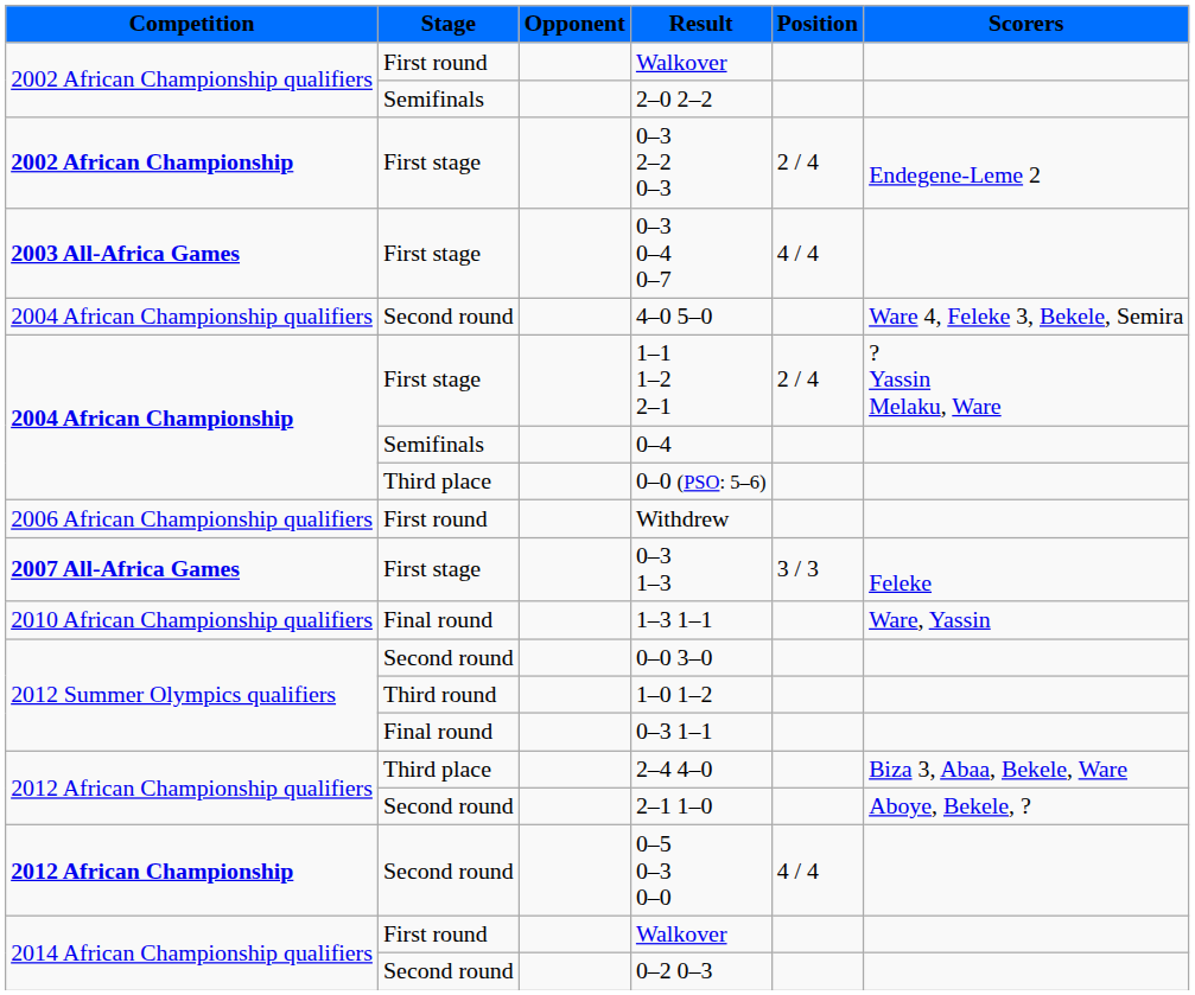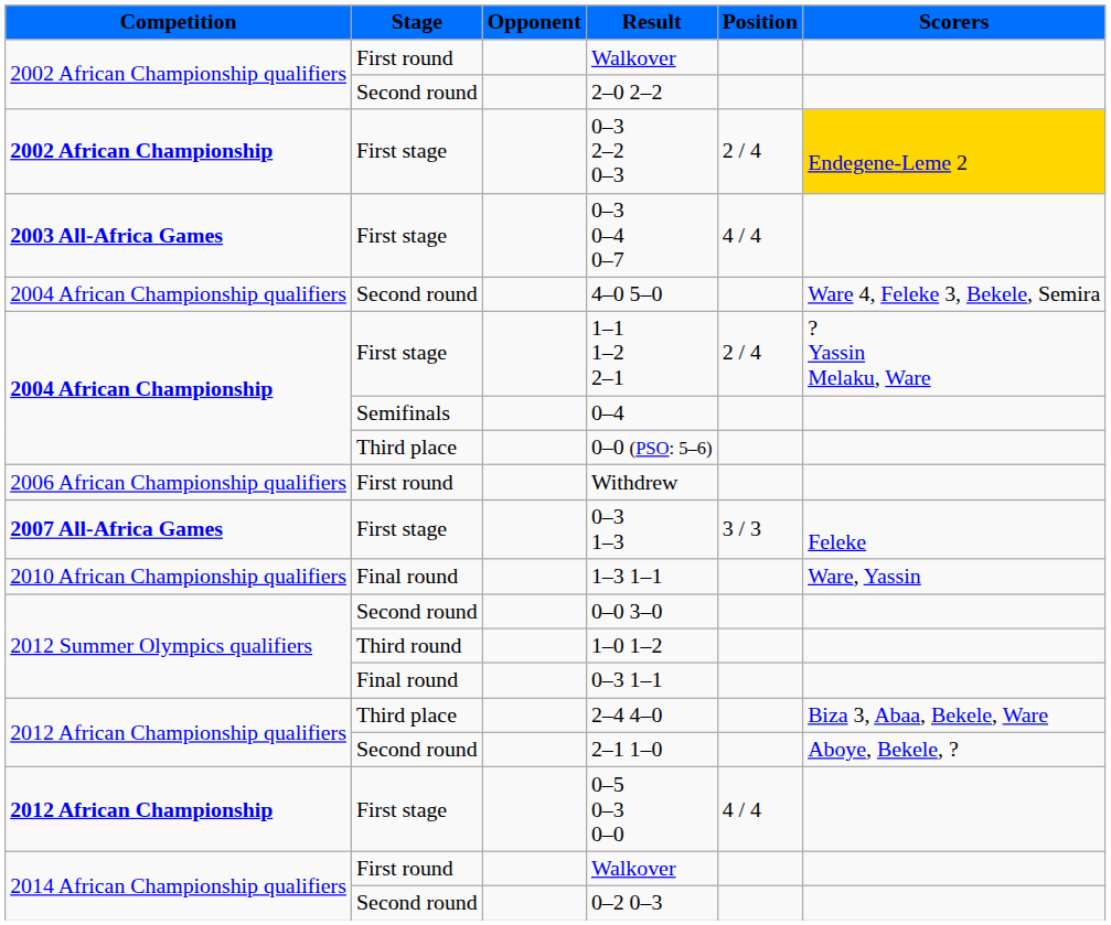 <table class="wikitable">
 <tr>
 <th style="background:#0070FF;"><span>Competition</span></th>
 <th style="background:#0070FF;"><span>Stage</span></th>
 <th style="background:#0070FF;"><span>Opponent</span></th>
 <th style="background:#0070FF;"><span>Result</span></th>
 <th style="background:#0070FF;"><span>Position</span></th>
 <th style="background:#0070FF;"><span>Scorers</span></th>
 </tr>
 <tr>
 <td rowspan=2><a href='#'>2002 African Championship qualifiers</a></td>
 <td>First round</td>
 <td></td>
 <td><a href='#'>Walkover</a></td>
 <td></td>
 <td></td>
 </tr>
 <tr>
-<td>Semifinals</td>
+<td>Second round</td>
 <td></td>
 <td>2–0 2–2</td>
 <td></td>
 <td></td>
 </tr>
 <tr>
 <td> <strong><a href='#'>2002 African Championship</a></strong></td>
 <td>First stage</td>
 <td><br><br></td>
 <td>0–3<br>2–2<br>0–3</td>
 <td>2 / 4</td>
-<td><br><a href='#'>Endegene-Leme</a> 2<br></td>
+<td style="background: gold;"><br><a href='#'>Endegene-Leme</a> 2<br></td>
 </tr>
 <tr>
 <td> <strong><a href='#'>2003 All-Africa Games</a></strong></td>
 <td>First stage</td>
 <td><br><br></td>
 <td>0–3<br>0–4<br>0–7</td>
 <td>4 / 4</td>
 <td></td>
 </tr>
 <tr>
 <td><a href='#'>2004 African Championship qualifiers</a></td>
 <td>Second round</td>
 <td></td>
 <td>4–0 5–0</td>
 <td></td>
 <td><a href='#'>Ware</a> 4, <a href='#'>Feleke</a> 3, <a href='#'>Bekele</a>, Semira</td>
 </tr>
 <tr>
 <td rowspan=3> <strong><a href='#'>2004 African Championship</a></strong></td>
 <td>First stage</td>
 <td><br><br></td>
 <td>1–1<br>1–2<br>2–1</td>
 <td>2 / 4</td>
 <td>?<br><a href='#'>Yassin</a><br><a href='#'>Melaku</a>, <a href='#'>Ware</a></td>
 </tr>
 <tr>
 <td>Semifinals</td>
 <td></td>
 <td>0–4</td>
 <td></td>
 <td></td>
 </tr>
 <tr>
 <td>Third place</td>
 <td></td>
 <td>0–0 <small>(<a href='#'>PSO</a>: 5–6)</small></td>
 <td></td>
 <td></td>
 </tr>
 <tr>
 <td><a href='#'>2006 African Championship qualifiers</a></td>
 <td>First round</td>
 <td></td>
 <td>Withdrew</td>
 <td></td>
 <td></td>
 </tr>
 <tr>
 <td> <strong><a href='#'>2007 All-Africa Games</a></strong></td>
 <td>First stage</td>
 <td><br></td>
 <td>0–3<br>1–3</td>
 <td>3 / 3</td>
 <td><br><a href='#'>Feleke</a></td>
 </tr>
 <tr>
 <td><a href='#'>2010 African Championship qualifiers</a></td>
 <td>Final round</td>
 <td></td>
 <td>1–3 1–1</td>
 <td></td>
 <td><a href='#'>Ware</a>, <a href='#'>Yassin</a></td>
 </tr>
 <tr>
 <td rowspan=3><a href='#'>2012 Summer Olympics qualifiers</a></td>
 <td>Second round</td>
 <td></td>
 <td>0–0 3–0</td>
 <td></td>
 <td></td>
 </tr>
 <tr>
 <td>Third round</td>
 <td></td>
 <td>1–0 1–2</td>
 <td></td>
 <td></td>
 </tr>
 <tr>
 <td>Final round</td>
 <td></td>
 <td>0–3 1–1</td>
 <td></td>
 <td></td>
 </tr>
 <tr>
 <td rowspan=2><a href='#'>2012 African Championship qualifiers</a></td>
 <td>Third place</td>
 <td></td>
 <td>2–4 4–0</td>
 <td></td>
 <td><a href='#'>Biza</a> 3, <a href='#'>Abaa</a>, <a href='#'>Bekele</a>, <a href='#'>Ware</a></td>
 </tr>
 <tr>
 <td>Second round</td>
 <td></td>
 <td>2–1 1–0</td>
 <td></td>
 <td><a href='#'>Aboye</a>, <a href='#'>Bekele</a>, ?</td>
 </tr>
 <tr>
 <td> <strong><a href='#'>2012 African Championship</a></strong></td>
-<td>Second round</td>
+<td>First stage</td>
 <td><br><br></td>
 <td>0–5<br>0–3<br>0–0</td>
 <td>4 / 4</td>
 <td></td>
 </tr>
 <tr>
 <td rowspan=2><a href='#'>2014 African Championship qualifiers</a></td>
 <td>First round</td>
 <td></td>
 <td><a href='#'>Walkover</a></td>
 <td></td>
 <td></td>
 </tr>
 <tr>
 <td>Second round</td>
 <td></td>
 <td>0–2 0–3</td>
 <td></td>
 <td></td>
 </tr>
 </table>
